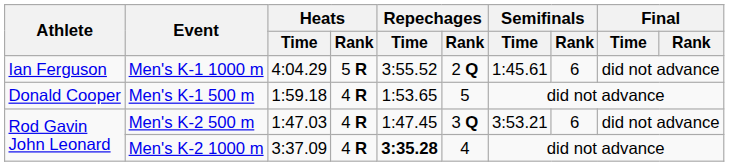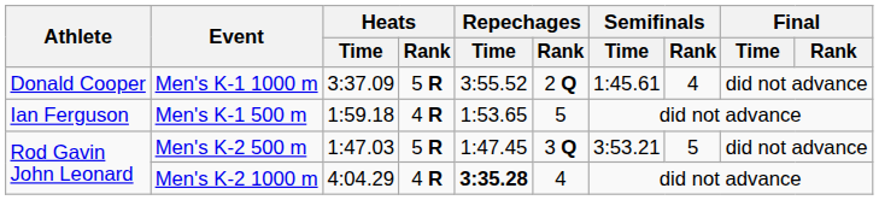 <table class="wikitable" style="font-size:90%;text-align:center;">
 <tr>
 <th rowspan=2>Athlete</th>
 <th rowspan=2>Event</th>
 <th colspan=2>Heats</th>
 <th colspan=2>Repechages</th>
 <th colspan=2>Semifinals</th>
 <th colspan=2>Final</th>
 </tr>
 <tr style="font-size:95%">
 <th>Time</th>
 <th>Rank</th>
 <th>Time</th>
 <th>Rank</th>
 <th>Time</th>
 <th>Rank</th>
 <th>Time</th>
 <th>Rank</th>
 </tr>
 <tr>
-<td align=left><a href='#'>Ian Ferguson</a></td>
+<td align=left><a href='#'>Donald Cooper</a></td>
 <td align=left><a href='#'>Men's K-1 1000 m</a></td>
-<td>4:04.29</td>
+<td>3:37.09</td>
 <td>5 <strong>R</strong></td>
 <td>3:55.52</td>
 <td>2 <strong>Q</strong></td>
 <td>1:45.61</td>
-<td>6</td>
+<td>4</td>
 <td colspan=2>did not advance</td>
 </tr>
 <tr>
-<td align=left><a href='#'>Donald Cooper</a></td>
+<td align=left><a href='#'>Ian Ferguson</a></td>
 <td align=left><a href='#'>Men's K-1 500 m</a></td>
 <td>1:59.18</td>
 <td>4 <strong>R</strong></td>
 <td>1:53.65</td>
 <td>5</td>
 <td colspan=4>did not advance</td>
 </tr>
 <tr>
 <td align=left rowspan=2><a href='#'>Rod Gavin</a><br><a href='#'>John Leonard</a></td>
 <td align=left><a href='#'>Men's K-2 500 m</a></td>
 <td>1:47.03</td>
-<td>4 <strong>R</strong></td>
+<td>5 <strong>R</strong></td>
 <td>1:47.45</td>
 <td>3 <strong>Q</strong></td>
 <td>3:53.21</td>
-<td>6</td>
+<td>5</td>
 <td colspan=2>did not advance</td>
 </tr>
 <tr>
 <td align=left><a href='#'>Men's K-2 1000 m</a></td>
-<td>3:37.09</td>
+<td>4:04.29</td>
 <td>4 <strong>R</strong></td>
 <td><strong>3:35.28</strong></td>
 <td>4</td>
 <td colspan=4>did not advance</td>
 </tr>
 </table>
